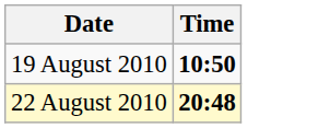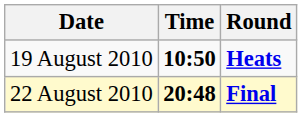 <table class="wikitable">
 <tr>
 <th>Date</th>
 <th>Time</th>
+<th>Round</th>
 </tr>
 <tr>
 <td>19 August 2010</td>
 <td><strong>10:50</strong></td>
+<td><strong><a href='#'>Heats</a></strong></td>
 </tr>
 <tr style=background:lemonchiffon>
 <td>22 August 2010</td>
 <td><strong>20:48</strong></td>
+<td><strong><a href='#'>Final</a></strong></td>
 </tr>
 </table>
